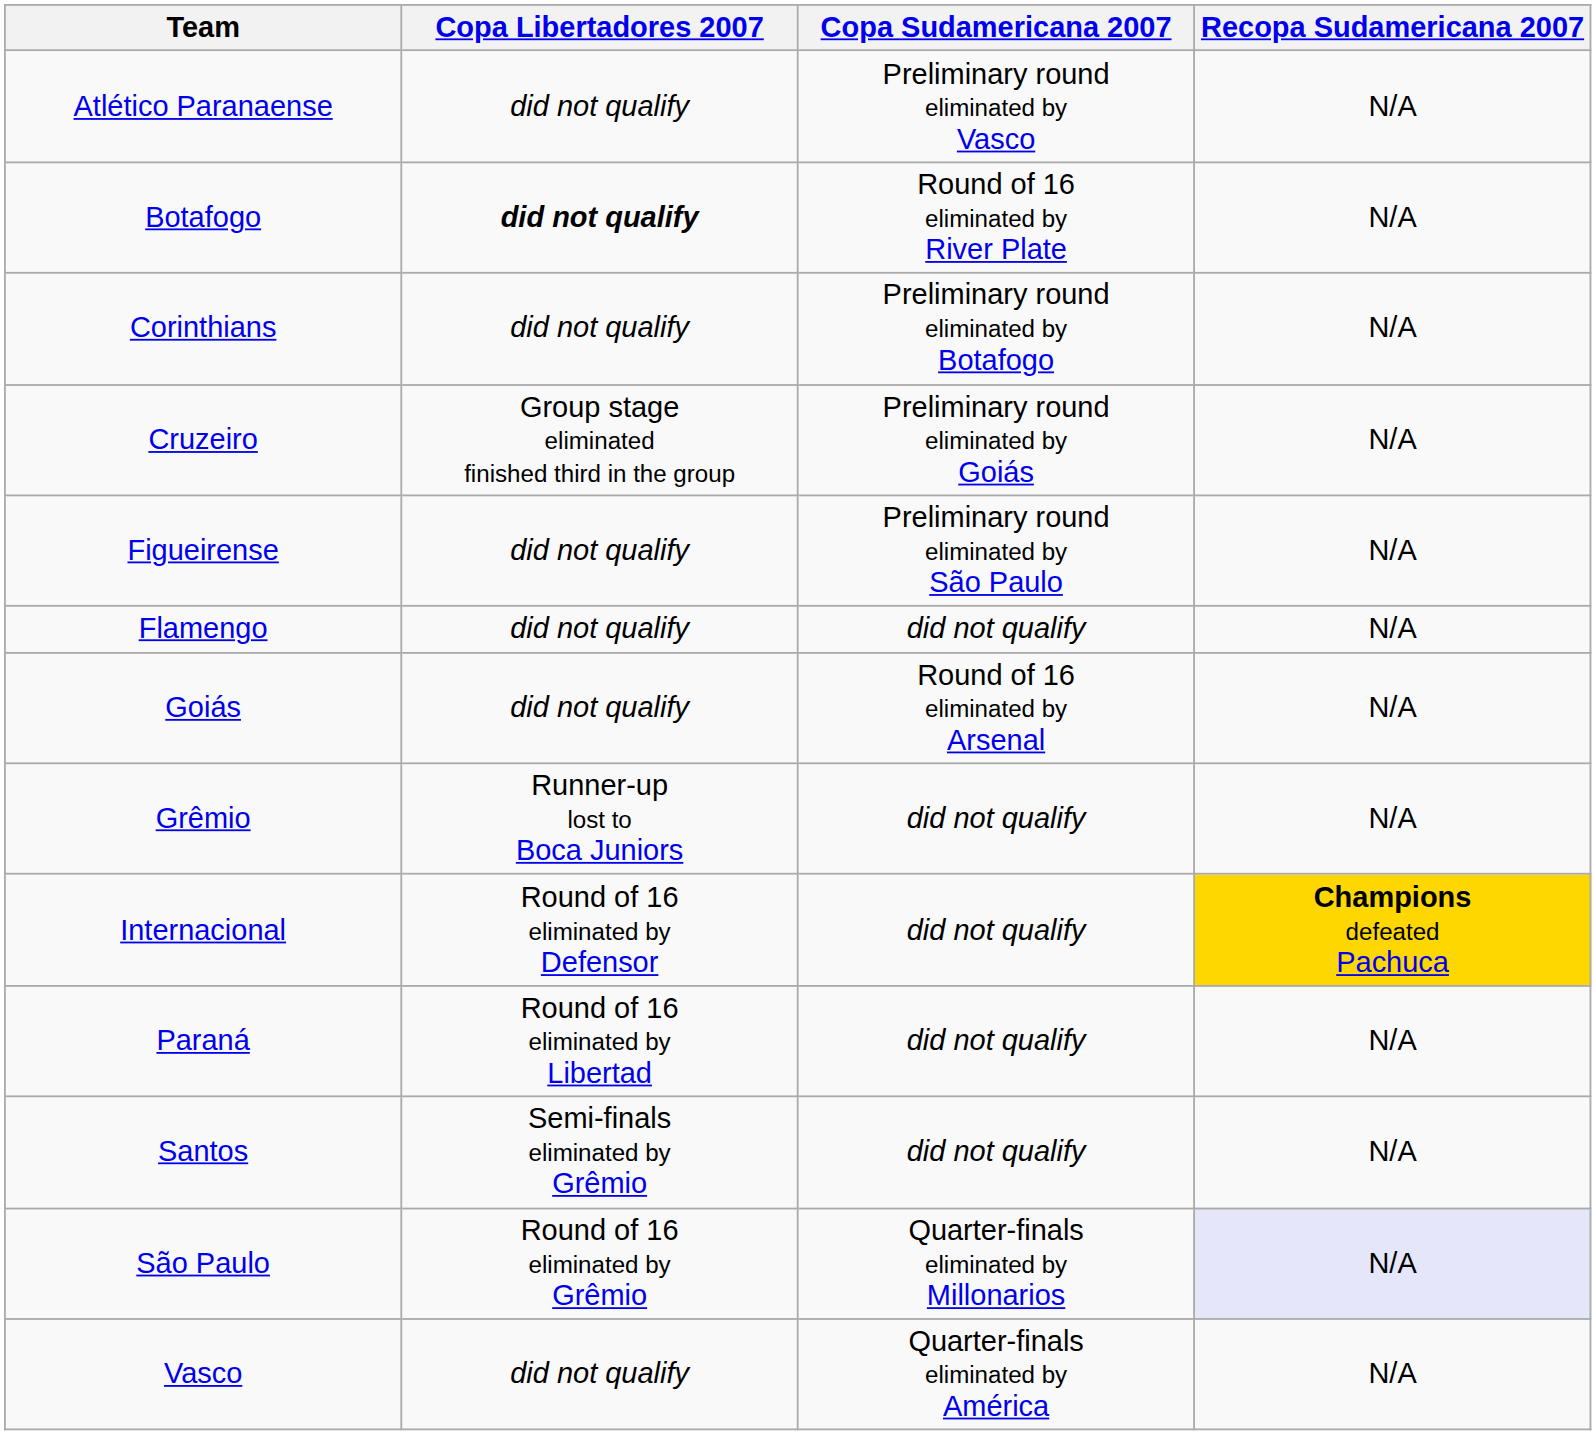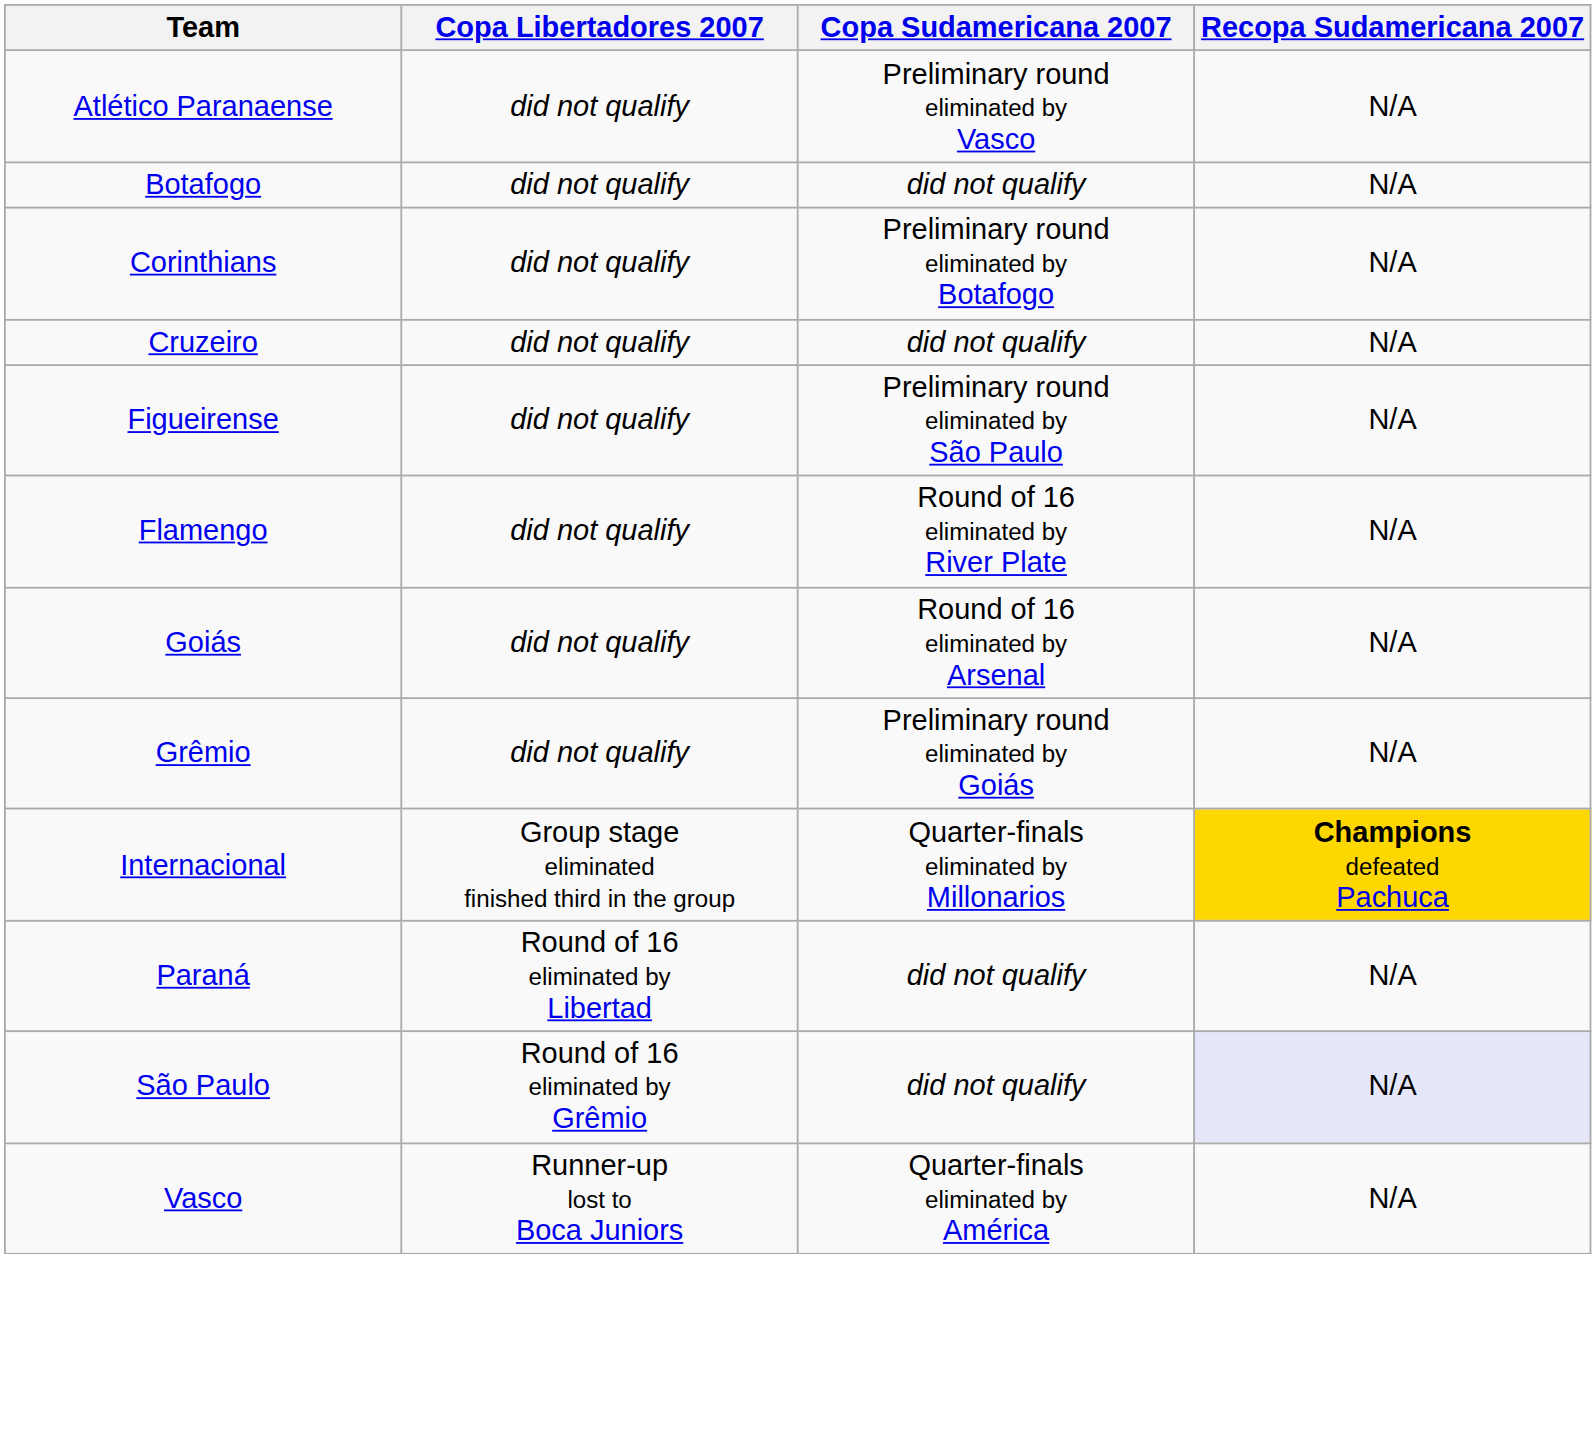 <table class="wikitable">
 <tr>
 <th width= 25%>Team</th>
 <th width= 25%><a href='#'>Copa Libertadores 2007</a></th>
 <th width= 25%><a href='#'>Copa Sudamericana 2007</a></th>
 <th width= 25%><a href='#'>Recopa Sudamericana 2007</a></th>
 </tr>
 <tr align="center">
 <td><a href='#'>Atlético Paranaense</a></td>
 <td><em>did not qualify</em></td>
 <td>Preliminary round<br><small>eliminated by</small><br> <a href='#'>Vasco</a></td>
 <td>N/A</td>
 </tr>
 <tr align="center">
 <td><a href='#'>Botafogo</a></td>
-<td><strong><em>did not qualify</em></strong></td>
-<td>Round of 16<br><small>eliminated by</small><br> <a href='#'>River Plate</a></td>
+<td><em>did not qualify</em></td>
+<td><em>did not qualify</em></td>
 <td>N/A</td>
 </tr>
 <tr align="center">
 <td><a href='#'>Corinthians</a></td>
 <td><em>did not qualify</em></td>
 <td>Preliminary round<br><small>eliminated by</small><br> <a href='#'>Botafogo</a></td>
 <td>N/A</td>
 </tr>
 <tr align="center">
 <td><a href='#'>Cruzeiro</a></td>
-<td>Group stage<br><small>eliminated<br>finished third in the group</small></td>
-<td>Preliminary round<br><small>eliminated by</small><br> <a href='#'>Goiás</a></td>
+<td><em>did not qualify</em></td>
+<td><em>did not qualify</em></td>
 <td>N/A</td>
 </tr>
 <tr align="center">
 <td><a href='#'>Figueirense</a></td>
 <td><em>did not qualify</em></td>
 <td>Preliminary round<br><small>eliminated by</small><br> <a href='#'>São Paulo</a></td>
 <td>N/A</td>
 </tr>
 <tr align="center">
 <td><a href='#'>Flamengo</a></td>
 <td><em>did not qualify</em></td>
-<td><em>did not qualify</em></td>
+<td>Round of 16<br><small>eliminated by</small><br> <a href='#'>River Plate</a></td>
 <td>N/A</td>
 </tr>
 <tr align="center">
 <td><a href='#'>Goiás</a></td>
 <td><em>did not qualify</em></td>
 <td>Round of 16<br><small>eliminated by</small><br> <a href='#'>Arsenal</a></td>
 <td>N/A</td>
 </tr>
 <tr align="center">
 <td><a href='#'>Grêmio</a></td>
-<td>Runner-up<br><small>lost to</small><br> <a href='#'>Boca Juniors</a></td>
 <td><em>did not qualify</em></td>
+<td>Preliminary round<br><small>eliminated by</small><br> <a href='#'>Goiás</a></td>
 <td>N/A</td>
 </tr>
 <tr align="center">
 <td><a href='#'>Internacional</a></td>
-<td>Round of 16<br><small>eliminated by</small><br> <a href='#'>Defensor</a></td>
-<td><em>did not qualify</em></td>
+<td>Group stage<br><small>eliminated<br>finished third in the group</small></td>
+<td>Quarter-finals<br><small>eliminated by</small><br> <a href='#'>Millonarios</a></td>
 <td bgcolor = "gold"><strong>Champions</strong><br><small>defeated</small><br> <a href='#'>Pachuca</a></td>
 </tr>
 <tr align="center">
 <td><a href='#'>Paraná</a></td>
 <td>Round of 16<br><small>eliminated by</small><br> <a href='#'>Libertad</a></td>
 <td><em>did not qualify</em></td>
 <td>N/A</td>
 </tr>
 <tr align="center">
-<td><a href='#'>Santos</a></td>
-<td>Semi-finals<br><small>eliminated by</small><br> <a href='#'>Grêmio</a></td>
-<td><em>did not qualify</em></td>
-<td>N/A</td>
-</tr>
-<tr align="center">
 <td><a href='#'>São Paulo</a></td>
 <td>Round of 16<br><small>eliminated by</small><br> <a href='#'>Grêmio</a></td>
-<td>Quarter-finals<br><small>eliminated by</small><br> <a href='#'>Millonarios</a></td>
+<td><em>did not qualify</em></td>
 <td style="background: lavender;">N/A</td>
 </tr>
 <tr align="center">
 <td><a href='#'>Vasco</a></td>
-<td><em>did not qualify</em></td>
+<td>Runner-up<br><small>lost to</small><br> <a href='#'>Boca Juniors</a></td>
 <td>Quarter-finals<br><small>eliminated by</small><br> <a href='#'>América</a></td>
 <td>N/A</td>
 </tr>
 </table>
